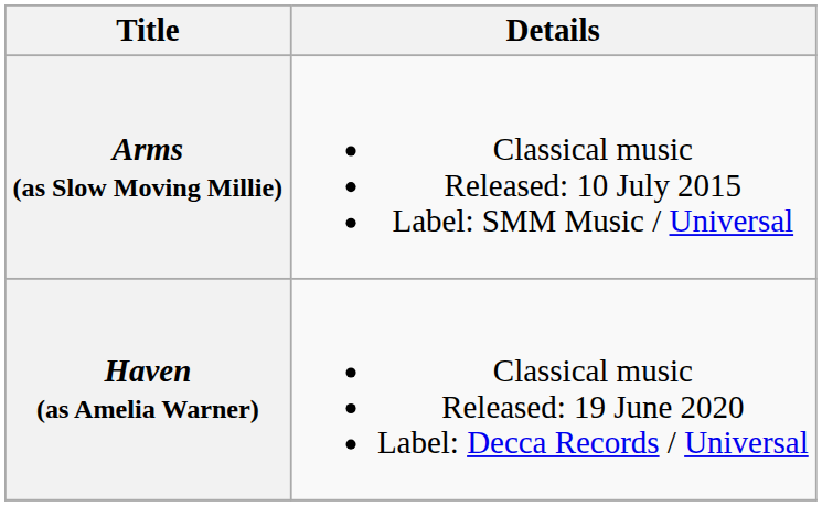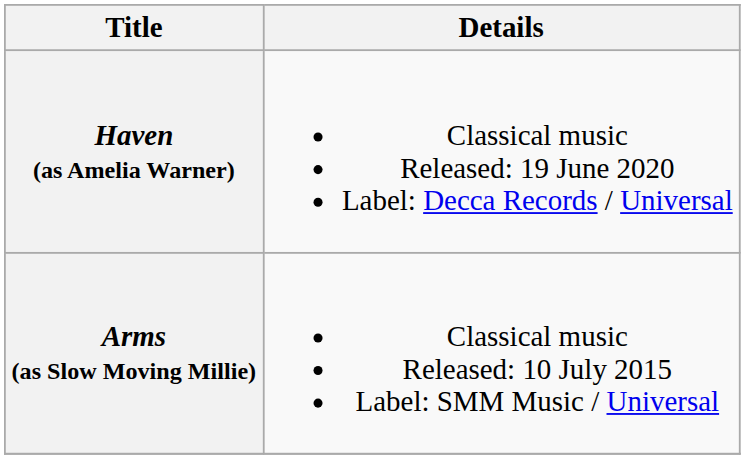 <table class="wikitable plainrowheaders" style="text-align:center;">
 <tr>
 <th scope="col">Title</th>
 <th scope="col">Details</th>
 </tr>
 <tr>
+<th scope="row"><em>Haven</em><br><small>(as Amelia Warner)</small></th>
+<td><br><ul><li>Classical music</li><li>Released: 19 June 2020</li><li>Label: <a href='#'>Decca Records</a> / <a href='#'>Universal</a></li></ul></td>
+</tr>
+<tr>
 <th scope="row"><em>Arms</em><br><small>(as Slow Moving Millie)</small></th>
 <td><br><ul><li>Classical music</li><li>Released: 10 July 2015</li><li>Label: SMM Music / <a href='#'>Universal</a></li></ul></td>
 </tr>
 <tr>
-<th scope="row"><em>Haven</em><br><small>(as Amelia Warner)</small></th>
-<td><br><ul><li>Classical music</li><li>Released: 19 June 2020</li><li>Label: <a href='#'>Decca Records</a> / <a href='#'>Universal</a></li></ul></td>
-</tr>
-<tr>
 </tr>
 </table>
